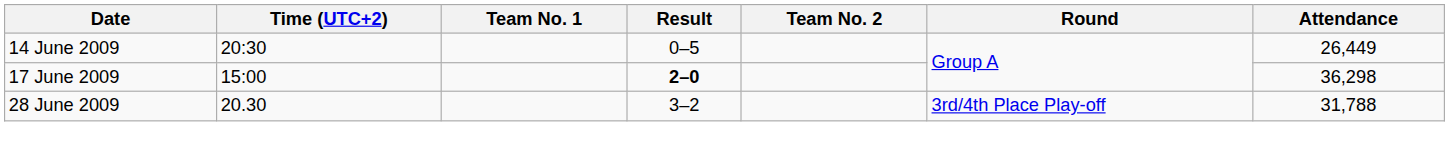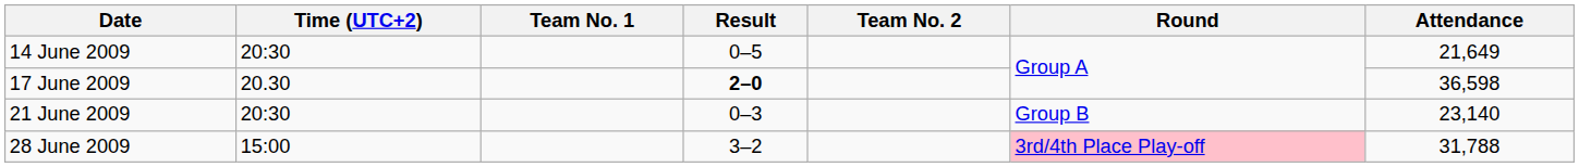 <table class="wikitable" style="text-align: left;" width="100%">
 <tr>
 <th>Date</th>
 <th>Time (<a href='#'>UTC+2</a>)</th>
 <th>Team No. 1</th>
 <th>Result</th>
 <th>Team No. 2</th>
 <th>Round</th>
 <th>Attendance</th>
 </tr>
 <tr>
 <td>14 June 2009</td>
 <td>20:30</td>
 <td></td>
 <td style="text-align:center;">0–5</td>
 <td></td>
 <td rowspan="2"><a href='#'>Group A</a></td>
-<td style="text-align:center;">26,449</td>
+<td style="text-align:center;">21,649</td>
 </tr>
 <tr>
 <td>17 June 2009</td>
-<td>15:00</td>
+<td>20.30</td>
 <td></td>
 <td style="text-align:center;"><strong>2–0</strong></td>
 <td></td>
-<td style="text-align:center;">36,298</td>
+<td style="text-align:center;">36,598</td>
+</tr>
+<tr>
+<td>21 June 2009</td>
+<td>20:30</td>
+<td></td>
+<td style="text-align:center;">0–3</td>
+<td></td>
+<td><a href='#'>Group B</a></td>
+<td style="text-align:center;">23,140</td>
 </tr>
 <tr>
 <td>28 June 2009</td>
-<td>20.30</td>
+<td>15:00</td>
 <td></td>
 <td style="text-align:center;">3–2</td>
 <td></td>
-<td><a href='#'>3rd/4th Place Play-off</a></td>
+<td style="background: pink;"><a href='#'>3rd/4th Place Play-off</a></td>
 <td style="text-align:center;">31,788</td>
 </tr>
 </table>
